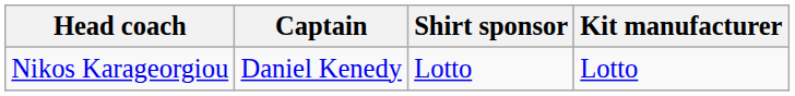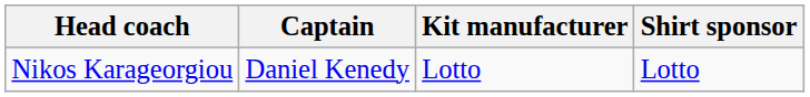 <table class="wikitable sortable" style="text-align: left;">
 <tr>
 <th>Head coach</th>
 <th>Captain</th>
+<th>Kit manufacturer</th>
 <th>Shirt sponsor</th>
-<th>Kit manufacturer</th>
 </tr>
 <tr>
 <td> <a href='#'>Nikos Karageorgiou</a></td>
 <td>   <a href='#'>Daniel Kenedy</a></td>
 <td><a href='#'>Lotto</a></td>
 <td><a href='#'>Lotto</a></td>
 </tr>
 </table>
